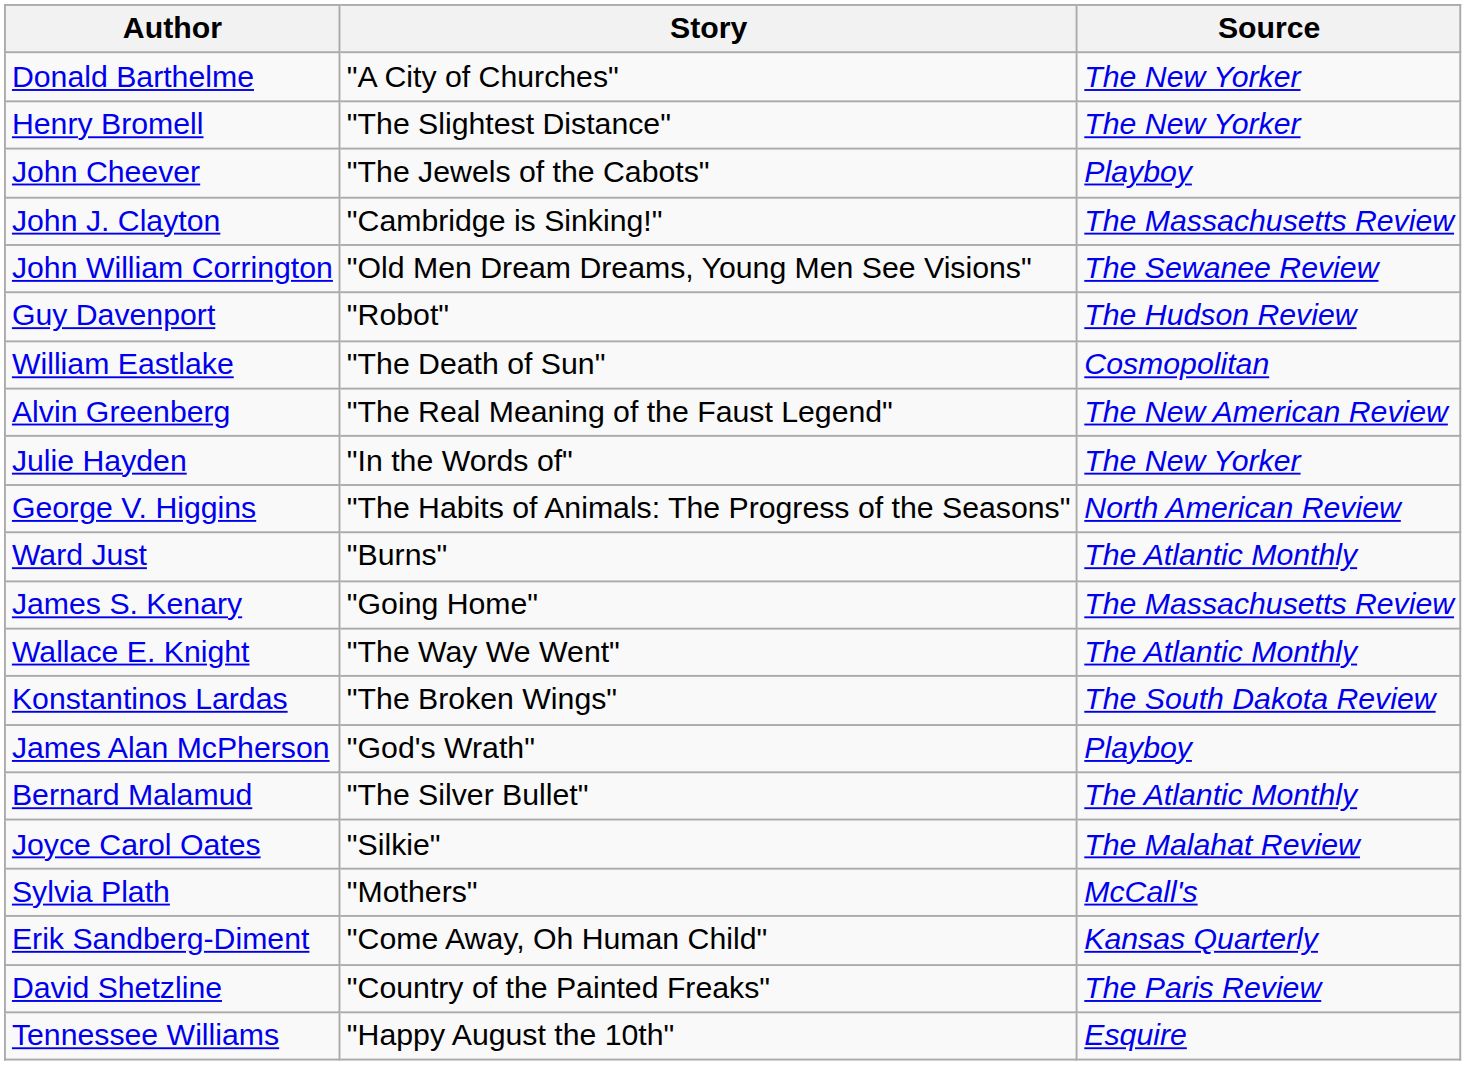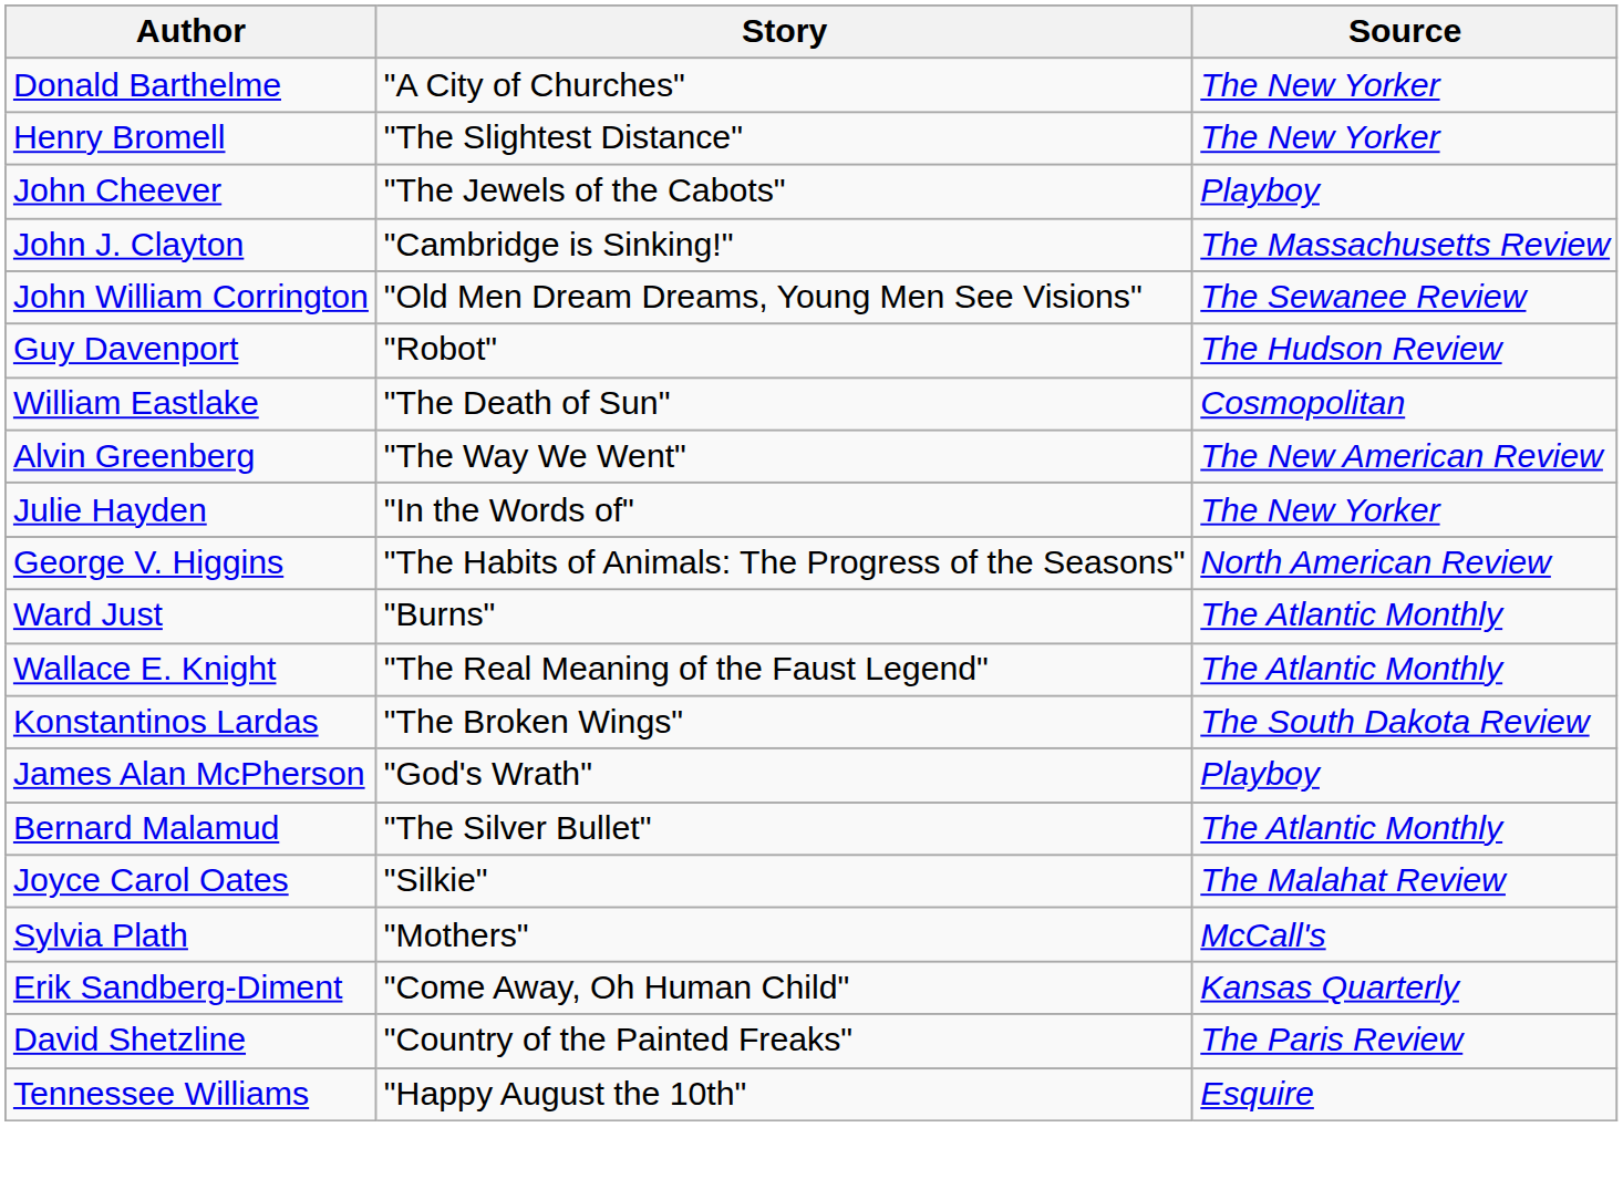 <table class="wikitable">
 <tr>
 <th>Author</th>
 <th>Story</th>
 <th>Source</th>
 </tr>
 <tr>
 <td><a href='#'>Donald Barthelme</a></td>
 <td>"A City of Churches"</td>
 <td><em><a href='#'>The New Yorker</a></em></td>
 </tr>
 <tr>
 <td><a href='#'>Henry Bromell</a></td>
 <td>"The Slightest Distance"</td>
 <td><em><a href='#'>The New Yorker</a></em></td>
 </tr>
 <tr>
 <td><a href='#'>John Cheever</a></td>
 <td>"The Jewels of the Cabots"</td>
 <td><em><a href='#'>Playboy</a></em></td>
 </tr>
 <tr>
 <td><a href='#'>John J. Clayton</a></td>
 <td>"Cambridge is Sinking!"</td>
 <td><em><a href='#'>The Massachusetts Review</a></em></td>
 </tr>
 <tr>
 <td><a href='#'>John William Corrington</a></td>
 <td>"Old Men Dream Dreams, Young Men See Visions"</td>
 <td><em><a href='#'>The Sewanee Review</a></em></td>
 </tr>
 <tr>
 <td><a href='#'>Guy Davenport</a></td>
 <td>"Robot"</td>
 <td><em><a href='#'>The Hudson Review</a></em></td>
 </tr>
 <tr>
 <td><a href='#'>William Eastlake</a></td>
 <td>"The Death of Sun"</td>
 <td><em><a href='#'>Cosmopolitan</a></em></td>
 </tr>
 <tr>
 <td><a href='#'>Alvin Greenberg</a></td>
-<td>"The Real Meaning of the Faust Legend"</td>
+<td>"The Way We Went"</td>
 <td><em><a href='#'>The New American Review</a></em></td>
 </tr>
 <tr>
 <td><a href='#'>Julie Hayden</a></td>
 <td>"In the Words of"</td>
 <td><em><a href='#'>The New Yorker</a></em></td>
 </tr>
 <tr>
 <td><a href='#'>George V. Higgins</a></td>
 <td>"The Habits of Animals: The Progress of the Seasons"</td>
 <td><em><a href='#'>North American Review</a></em></td>
 </tr>
 <tr>
 <td><a href='#'>Ward Just</a></td>
 <td>"Burns"</td>
 <td><em><a href='#'>The Atlantic Monthly</a></em></td>
 </tr>
 <tr>
-<td><a href='#'>James S. Kenary</a></td>
-<td>"Going Home"</td>
-<td><em><a href='#'>The Massachusetts Review</a></em></td>
-</tr>
-<tr>
 <td><a href='#'>Wallace E. Knight</a></td>
-<td>"The Way We Went"</td>
+<td>"The Real Meaning of the Faust Legend"</td>
 <td><em><a href='#'>The Atlantic Monthly</a></em></td>
 </tr>
 <tr>
 <td><a href='#'>Konstantinos Lardas</a></td>
 <td>"The Broken Wings"</td>
 <td><em><a href='#'>The South Dakota Review</a></em></td>
 </tr>
 <tr>
 <td><a href='#'>James Alan McPherson</a></td>
 <td>"God's Wrath"</td>
 <td><em><a href='#'>Playboy</a></em></td>
 </tr>
 <tr>
 <td><a href='#'>Bernard Malamud</a></td>
 <td>"The Silver Bullet"</td>
 <td><em><a href='#'>The Atlantic Monthly</a></em></td>
 </tr>
 <tr>
 <td><a href='#'>Joyce Carol Oates</a></td>
 <td>"Silkie"</td>
 <td><em><a href='#'>The Malahat Review</a></em></td>
 </tr>
 <tr>
 <td><a href='#'>Sylvia Plath</a></td>
 <td>"Mothers"</td>
 <td><em><a href='#'>McCall's</a></em></td>
 </tr>
 <tr>
 <td><a href='#'>Erik Sandberg-Diment</a></td>
 <td>"Come Away, Oh Human Child"</td>
 <td><em><a href='#'>Kansas Quarterly</a></em></td>
 </tr>
 <tr>
 <td><a href='#'>David Shetzline</a></td>
 <td>"Country of the Painted Freaks"</td>
 <td><em><a href='#'>The Paris Review</a></em></td>
 </tr>
 <tr>
 <td><a href='#'>Tennessee Williams</a></td>
 <td>"Happy August the 10th"</td>
 <td><em><a href='#'>Esquire</a></em></td>
 </tr>
 </table>
